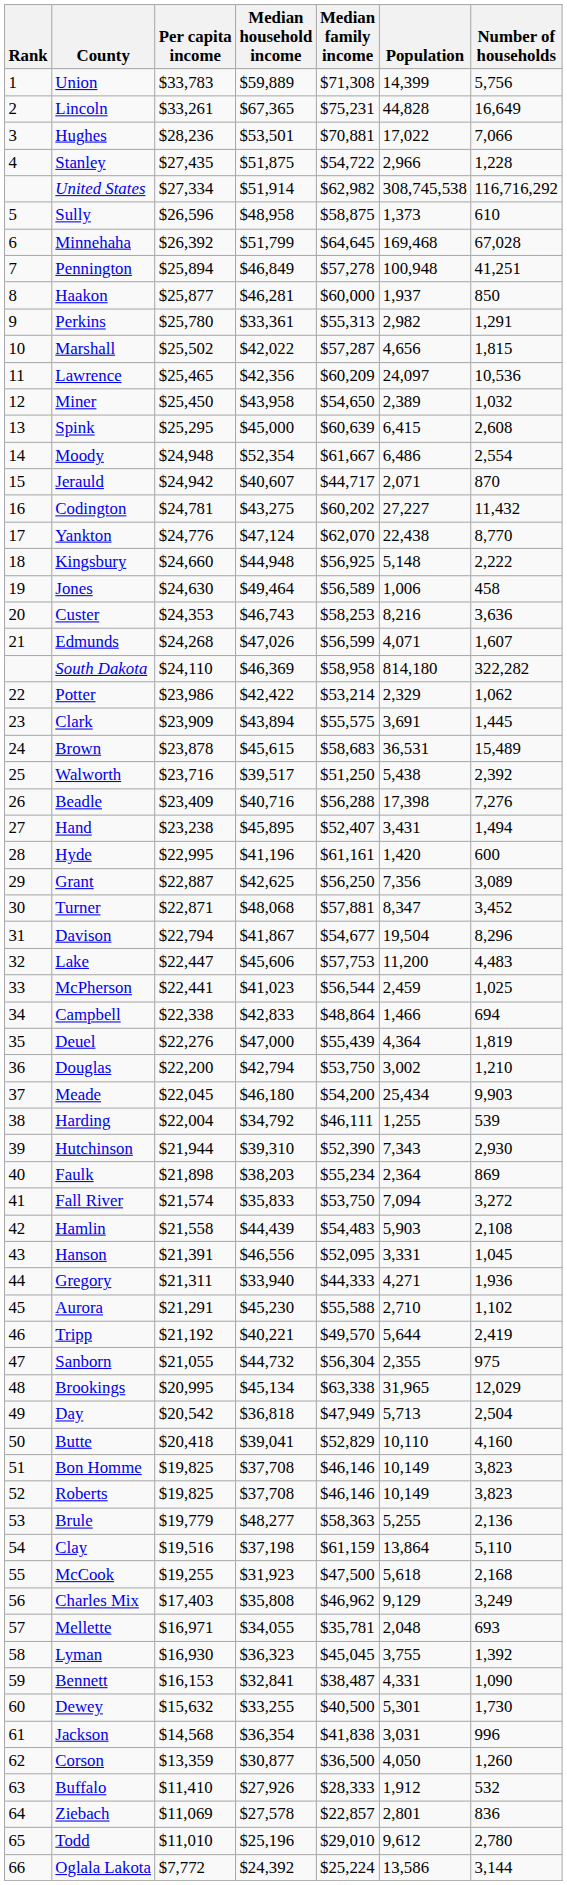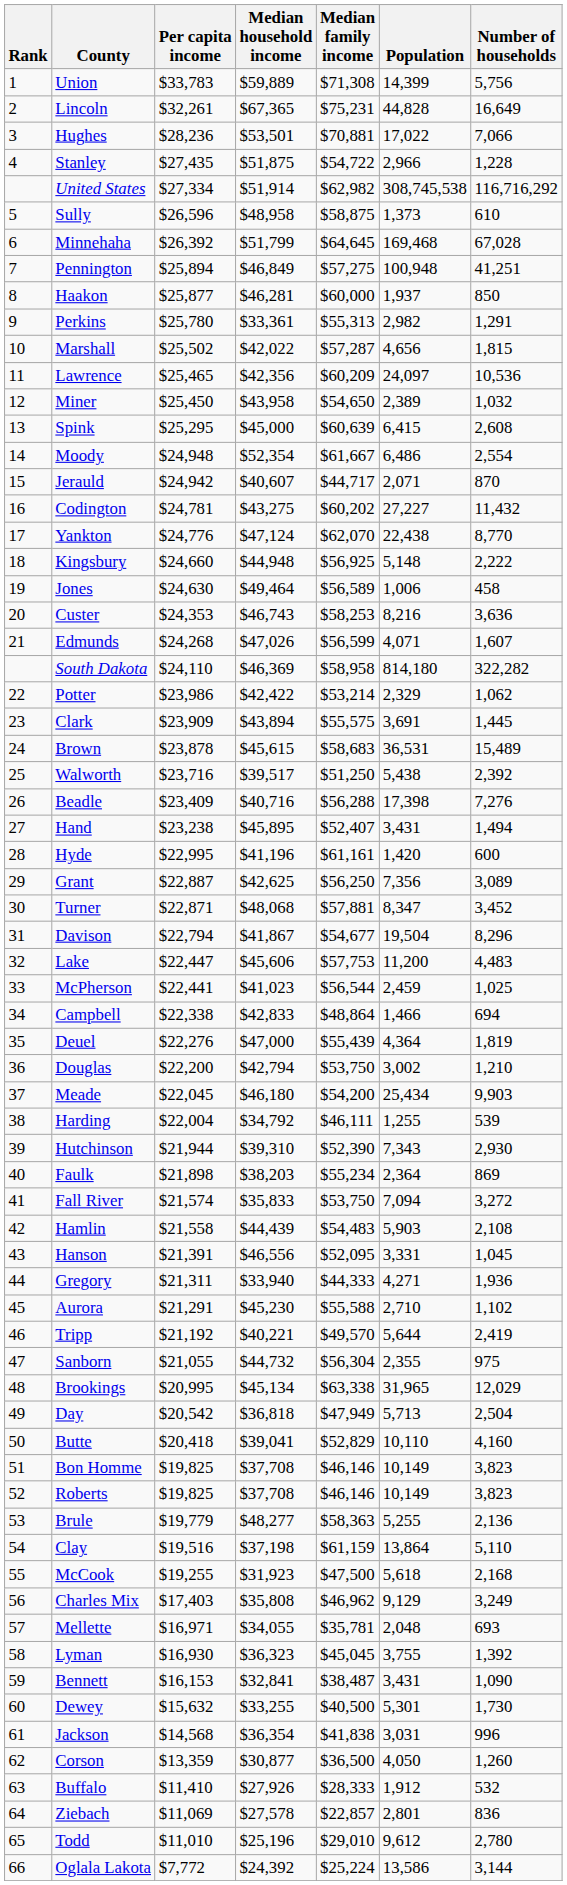 <table class="wikitable sortable">
 <tr valign=bottom>
 <th>Rank</th>
 <th>County</th>
 <th>Per capita<br>income</th>
 <th>Median<br>household<br>income</th>
 <th>Median<br>family<br>income</th>
 <th>Population</th>
 <th>Number of<br>households</th>
 </tr>
 <tr>
 <td>1</td>
 <td><a href='#'>Union</a></td>
 <td>$33,783</td>
 <td>$59,889</td>
 <td>$71,308</td>
 <td>14,399</td>
 <td>5,756</td>
 </tr>
 <tr>
 <td>2</td>
 <td><a href='#'>Lincoln</a></td>
-<td>$33,261</td>
+<td>$32,261</td>
 <td>$67,365</td>
 <td>$75,231</td>
 <td>44,828</td>
 <td>16,649</td>
 </tr>
 <tr>
 <td>3</td>
 <td><a href='#'>Hughes</a></td>
 <td>$28,236</td>
 <td>$53,501</td>
 <td>$70,881</td>
 <td>17,022</td>
 <td>7,066</td>
 </tr>
 <tr>
 <td>4</td>
 <td><a href='#'>Stanley</a></td>
 <td>$27,435</td>
 <td>$51,875</td>
 <td>$54,722</td>
 <td>2,966</td>
 <td>1,228</td>
 </tr>
 <tr>
 <td></td>
 <td><em><a href='#'>United States</a></em></td>
 <td>$27,334</td>
 <td>$51,914</td>
 <td>$62,982</td>
 <td>308,745,538</td>
 <td>116,716,292</td>
 </tr>
 <tr>
 <td>5</td>
 <td><a href='#'>Sully</a></td>
 <td>$26,596</td>
 <td>$48,958</td>
 <td>$58,875</td>
 <td>1,373</td>
 <td>610</td>
 </tr>
 <tr>
 <td>6</td>
 <td><a href='#'>Minnehaha</a></td>
 <td>$26,392</td>
 <td>$51,799</td>
 <td>$64,645</td>
 <td>169,468</td>
 <td>67,028</td>
 </tr>
 <tr>
 <td>7</td>
 <td><a href='#'>Pennington</a></td>
 <td>$25,894</td>
 <td>$46,849</td>
-<td>$57,278</td>
+<td>$57,275</td>
 <td>100,948</td>
 <td>41,251</td>
 </tr>
 <tr>
 <td>8</td>
 <td><a href='#'>Haakon</a></td>
 <td>$25,877</td>
 <td>$46,281</td>
 <td>$60,000</td>
 <td>1,937</td>
 <td>850</td>
 </tr>
 <tr>
 <td>9</td>
 <td><a href='#'>Perkins</a></td>
 <td>$25,780</td>
 <td>$33,361</td>
 <td>$55,313</td>
 <td>2,982</td>
 <td>1,291</td>
 </tr>
 <tr>
 <td>10</td>
 <td><a href='#'>Marshall</a></td>
 <td>$25,502</td>
 <td>$42,022</td>
 <td>$57,287</td>
 <td>4,656</td>
 <td>1,815</td>
 </tr>
 <tr>
 <td>11</td>
 <td><a href='#'>Lawrence</a></td>
 <td>$25,465</td>
 <td>$42,356</td>
 <td>$60,209</td>
 <td>24,097</td>
 <td>10,536</td>
 </tr>
 <tr>
 <td>12</td>
 <td><a href='#'>Miner</a></td>
 <td>$25,450</td>
 <td>$43,958</td>
 <td>$54,650</td>
 <td>2,389</td>
 <td>1,032</td>
 </tr>
 <tr>
 <td>13</td>
 <td><a href='#'>Spink</a></td>
 <td>$25,295</td>
 <td>$45,000</td>
 <td>$60,639</td>
 <td>6,415</td>
 <td>2,608</td>
 </tr>
 <tr>
 <td>14</td>
 <td><a href='#'>Moody</a></td>
 <td>$24,948</td>
 <td>$52,354</td>
 <td>$61,667</td>
 <td>6,486</td>
 <td>2,554</td>
 </tr>
 <tr>
 <td>15</td>
 <td><a href='#'>Jerauld</a></td>
 <td>$24,942</td>
 <td>$40,607</td>
 <td>$44,717</td>
 <td>2,071</td>
 <td>870</td>
 </tr>
 <tr>
 <td>16</td>
 <td><a href='#'>Codington</a></td>
 <td>$24,781</td>
 <td>$43,275</td>
 <td>$60,202</td>
 <td>27,227</td>
 <td>11,432</td>
 </tr>
 <tr>
 <td>17</td>
 <td><a href='#'>Yankton</a></td>
 <td>$24,776</td>
 <td>$47,124</td>
 <td>$62,070</td>
 <td>22,438</td>
 <td>8,770</td>
 </tr>
 <tr>
 <td>18</td>
 <td><a href='#'>Kingsbury</a></td>
 <td>$24,660</td>
 <td>$44,948</td>
 <td>$56,925</td>
 <td>5,148</td>
 <td>2,222</td>
 </tr>
 <tr>
 <td>19</td>
 <td><a href='#'>Jones</a></td>
 <td>$24,630</td>
 <td>$49,464</td>
 <td>$56,589</td>
 <td>1,006</td>
 <td>458</td>
 </tr>
 <tr>
 <td>20</td>
 <td><a href='#'>Custer</a></td>
 <td>$24,353</td>
 <td>$46,743</td>
 <td>$58,253</td>
 <td>8,216</td>
 <td>3,636</td>
 </tr>
 <tr>
 <td>21</td>
 <td><a href='#'>Edmunds</a></td>
 <td>$24,268</td>
 <td>$47,026</td>
 <td>$56,599</td>
 <td>4,071</td>
 <td>1,607</td>
 </tr>
 <tr>
 <td></td>
 <td><em><a href='#'>South Dakota</a></em></td>
 <td>$24,110</td>
 <td>$46,369</td>
 <td>$58,958</td>
 <td>814,180</td>
 <td>322,282</td>
 </tr>
 <tr>
 <td>22</td>
 <td><a href='#'>Potter</a></td>
 <td>$23,986</td>
 <td>$42,422</td>
 <td>$53,214</td>
 <td>2,329</td>
 <td>1,062</td>
 </tr>
 <tr>
 <td>23</td>
 <td><a href='#'>Clark</a></td>
 <td>$23,909</td>
 <td>$43,894</td>
 <td>$55,575</td>
 <td>3,691</td>
 <td>1,445</td>
 </tr>
 <tr>
 <td>24</td>
 <td><a href='#'>Brown</a></td>
 <td>$23,878</td>
 <td>$45,615</td>
 <td>$58,683</td>
 <td>36,531</td>
 <td>15,489</td>
 </tr>
 <tr>
 <td>25</td>
 <td><a href='#'>Walworth</a></td>
 <td>$23,716</td>
 <td>$39,517</td>
 <td>$51,250</td>
 <td>5,438</td>
 <td>2,392</td>
 </tr>
 <tr>
 <td>26</td>
 <td><a href='#'>Beadle</a></td>
 <td>$23,409</td>
 <td>$40,716</td>
 <td>$56,288</td>
 <td>17,398</td>
 <td>7,276</td>
 </tr>
 <tr>
 <td>27</td>
 <td><a href='#'>Hand</a></td>
 <td>$23,238</td>
 <td>$45,895</td>
 <td>$52,407</td>
 <td>3,431</td>
 <td>1,494</td>
 </tr>
 <tr>
 <td>28</td>
 <td><a href='#'>Hyde</a></td>
 <td>$22,995</td>
 <td>$41,196</td>
 <td>$61,161</td>
 <td>1,420</td>
 <td>600</td>
 </tr>
 <tr>
 <td>29</td>
 <td><a href='#'>Grant</a></td>
 <td>$22,887</td>
 <td>$42,625</td>
 <td>$56,250</td>
 <td>7,356</td>
 <td>3,089</td>
 </tr>
 <tr>
 <td>30</td>
 <td><a href='#'>Turner</a></td>
 <td>$22,871</td>
 <td>$48,068</td>
 <td>$57,881</td>
 <td>8,347</td>
 <td>3,452</td>
 </tr>
 <tr>
 <td>31</td>
 <td><a href='#'>Davison</a></td>
 <td>$22,794</td>
 <td>$41,867</td>
 <td>$54,677</td>
 <td>19,504</td>
 <td>8,296</td>
 </tr>
 <tr>
 <td>32</td>
 <td><a href='#'>Lake</a></td>
 <td>$22,447</td>
 <td>$45,606</td>
 <td>$57,753</td>
 <td>11,200</td>
 <td>4,483</td>
 </tr>
 <tr>
 <td>33</td>
 <td><a href='#'>McPherson</a></td>
 <td>$22,441</td>
 <td>$41,023</td>
 <td>$56,544</td>
 <td>2,459</td>
 <td>1,025</td>
 </tr>
 <tr>
 <td>34</td>
 <td><a href='#'>Campbell</a></td>
 <td>$22,338</td>
 <td>$42,833</td>
 <td>$48,864</td>
 <td>1,466</td>
 <td>694</td>
 </tr>
 <tr>
 <td>35</td>
 <td><a href='#'>Deuel</a></td>
 <td>$22,276</td>
 <td>$47,000</td>
 <td>$55,439</td>
 <td>4,364</td>
 <td>1,819</td>
 </tr>
 <tr>
 <td>36</td>
 <td><a href='#'>Douglas</a></td>
 <td>$22,200</td>
 <td>$42,794</td>
 <td>$53,750</td>
 <td>3,002</td>
 <td>1,210</td>
 </tr>
 <tr>
 <td>37</td>
 <td><a href='#'>Meade</a></td>
 <td>$22,045</td>
 <td>$46,180</td>
 <td>$54,200</td>
 <td>25,434</td>
 <td>9,903</td>
 </tr>
 <tr>
 <td>38</td>
 <td><a href='#'>Harding</a></td>
 <td>$22,004</td>
 <td>$34,792</td>
 <td>$46,111</td>
 <td>1,255</td>
 <td>539</td>
 </tr>
 <tr>
 <td>39</td>
 <td><a href='#'>Hutchinson</a></td>
 <td>$21,944</td>
 <td>$39,310</td>
 <td>$52,390</td>
 <td>7,343</td>
 <td>2,930</td>
 </tr>
 <tr>
 <td>40</td>
 <td><a href='#'>Faulk</a></td>
 <td>$21,898</td>
 <td>$38,203</td>
 <td>$55,234</td>
 <td>2,364</td>
 <td>869</td>
 </tr>
 <tr>
 <td>41</td>
 <td><a href='#'>Fall River</a></td>
 <td>$21,574</td>
 <td>$35,833</td>
 <td>$53,750</td>
 <td>7,094</td>
 <td>3,272</td>
 </tr>
 <tr>
 <td>42</td>
 <td><a href='#'>Hamlin</a></td>
 <td>$21,558</td>
 <td>$44,439</td>
 <td>$54,483</td>
 <td>5,903</td>
 <td>2,108</td>
 </tr>
 <tr>
 <td>43</td>
 <td><a href='#'>Hanson</a></td>
 <td>$21,391</td>
 <td>$46,556</td>
 <td>$52,095</td>
 <td>3,331</td>
 <td>1,045</td>
 </tr>
 <tr>
 <td>44</td>
 <td><a href='#'>Gregory</a></td>
 <td>$21,311</td>
 <td>$33,940</td>
 <td>$44,333</td>
 <td>4,271</td>
 <td>1,936</td>
 </tr>
 <tr>
 <td>45</td>
 <td><a href='#'>Aurora</a></td>
 <td>$21,291</td>
 <td>$45,230</td>
 <td>$55,588</td>
 <td>2,710</td>
 <td>1,102</td>
 </tr>
 <tr>
 <td>46</td>
 <td><a href='#'>Tripp</a></td>
 <td>$21,192</td>
 <td>$40,221</td>
 <td>$49,570</td>
 <td>5,644</td>
 <td>2,419</td>
 </tr>
 <tr>
 <td>47</td>
 <td><a href='#'>Sanborn</a></td>
 <td>$21,055</td>
 <td>$44,732</td>
 <td>$56,304</td>
 <td>2,355</td>
 <td>975</td>
 </tr>
 <tr>
 <td>48</td>
 <td><a href='#'>Brookings</a></td>
 <td>$20,995</td>
 <td>$45,134</td>
 <td>$63,338</td>
 <td>31,965</td>
 <td>12,029</td>
 </tr>
 <tr>
 <td>49</td>
 <td><a href='#'>Day</a></td>
 <td>$20,542</td>
 <td>$36,818</td>
 <td>$47,949</td>
 <td>5,713</td>
 <td>2,504</td>
 </tr>
 <tr>
 <td>50</td>
 <td><a href='#'>Butte</a></td>
 <td>$20,418</td>
 <td>$39,041</td>
 <td>$52,829</td>
 <td>10,110</td>
 <td>4,160</td>
 </tr>
 <tr>
 <td>51</td>
 <td><a href='#'>Bon Homme</a></td>
 <td>$19,825</td>
 <td>$37,708</td>
 <td>$46,146</td>
 <td>10,149</td>
 <td>3,823</td>
 </tr>
 <tr>
 <td>52</td>
 <td><a href='#'>Roberts</a></td>
 <td>$19,825</td>
 <td>$37,708</td>
 <td>$46,146</td>
 <td>10,149</td>
 <td>3,823</td>
 </tr>
 <tr>
 <td>53</td>
 <td><a href='#'>Brule</a></td>
 <td>$19,779</td>
 <td>$48,277</td>
 <td>$58,363</td>
 <td>5,255</td>
 <td>2,136</td>
 </tr>
 <tr>
 <td>54</td>
 <td><a href='#'>Clay</a></td>
 <td>$19,516</td>
 <td>$37,198</td>
 <td>$61,159</td>
 <td>13,864</td>
 <td>5,110</td>
 </tr>
 <tr>
 <td>55</td>
 <td><a href='#'>McCook</a></td>
 <td>$19,255</td>
 <td>$31,923</td>
 <td>$47,500</td>
 <td>5,618</td>
 <td>2,168</td>
 </tr>
 <tr>
 <td>56</td>
 <td><a href='#'>Charles Mix</a></td>
 <td>$17,403</td>
 <td>$35,808</td>
 <td>$46,962</td>
 <td>9,129</td>
 <td>3,249</td>
 </tr>
 <tr>
 <td>57</td>
 <td><a href='#'>Mellette</a></td>
 <td>$16,971</td>
 <td>$34,055</td>
 <td>$35,781</td>
 <td>2,048</td>
 <td>693</td>
 </tr>
 <tr>
 <td>58</td>
 <td><a href='#'>Lyman</a></td>
 <td>$16,930</td>
 <td>$36,323</td>
 <td>$45,045</td>
 <td>3,755</td>
 <td>1,392</td>
 </tr>
 <tr>
 <td>59</td>
 <td><a href='#'>Bennett</a></td>
 <td>$16,153</td>
 <td>$32,841</td>
 <td>$38,487</td>
-<td>4,331</td>
+<td>3,431</td>
 <td>1,090</td>
 </tr>
 <tr>
 <td>60</td>
 <td><a href='#'>Dewey</a></td>
 <td>$15,632</td>
 <td>$33,255</td>
 <td>$40,500</td>
 <td>5,301</td>
 <td>1,730</td>
 </tr>
 <tr>
 <td>61</td>
 <td><a href='#'>Jackson</a></td>
 <td>$14,568</td>
 <td>$36,354</td>
 <td>$41,838</td>
 <td>3,031</td>
 <td>996</td>
 </tr>
 <tr>
 <td>62</td>
 <td><a href='#'>Corson</a></td>
 <td>$13,359</td>
 <td>$30,877</td>
 <td>$36,500</td>
 <td>4,050</td>
 <td>1,260</td>
 </tr>
 <tr>
 <td>63</td>
 <td><a href='#'>Buffalo</a></td>
 <td>$11,410</td>
 <td>$27,926</td>
 <td>$28,333</td>
 <td>1,912</td>
 <td>532</td>
 </tr>
 <tr>
 <td>64</td>
 <td><a href='#'>Ziebach</a></td>
 <td>$11,069</td>
 <td>$27,578</td>
 <td>$22,857</td>
 <td>2,801</td>
 <td>836</td>
 </tr>
 <tr>
 <td>65</td>
 <td><a href='#'>Todd</a></td>
 <td>$11,010</td>
 <td>$25,196</td>
 <td>$29,010</td>
 <td>9,612</td>
 <td>2,780</td>
 </tr>
 <tr>
 <td>66</td>
 <td><a href='#'>Oglala Lakota</a></td>
 <td>$7,772</td>
 <td>$24,392</td>
 <td>$25,224</td>
 <td>13,586</td>
 <td>3,144</td>
 </tr>
 <tr>
 </tr>
 </table>
